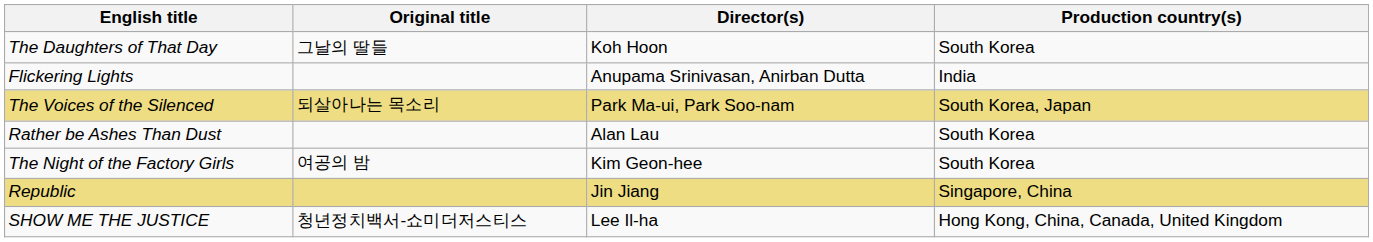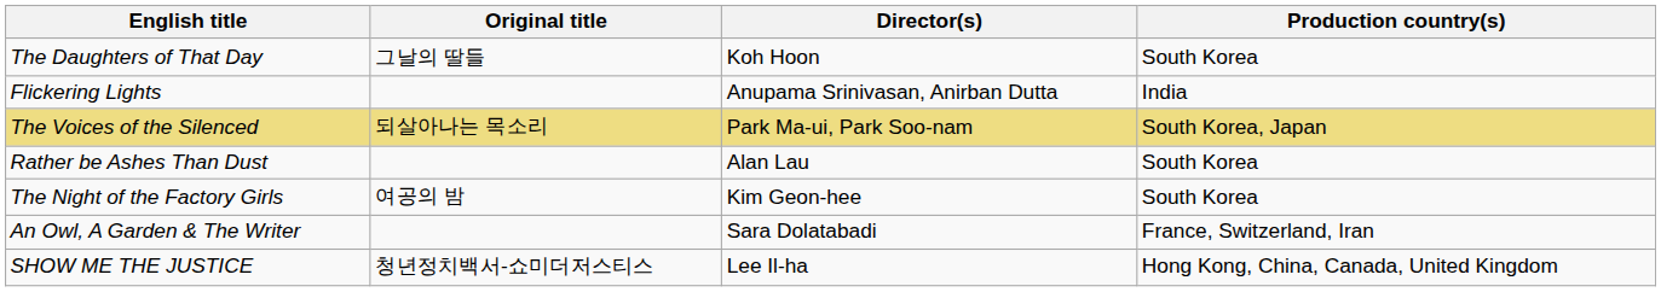 <table class="sortable wikitable" style="width:100%; margin-bottom:4px" cellpadding="5">
 <tr>
 <th scope="col">English title</th>
 <th scope="col">Original title</th>
 <th scope="col">Director(s)</th>
 <th scope="col">Production country(s)</th>
 </tr>
 <tr>
 <td><em>The Daughters of That Day</em></td>
 <td>그날의 딸들</td>
 <td>Koh Hoon</td>
 <td>South Korea</td>
 </tr>
 <tr>
 <td><em>Flickering Lights</em></td>
 <td></td>
 <td>Anupama Srinivasan, Anirban Dutta</td>
 <td>India</td>
 </tr>
 <tr style="background:#eedd82">
 <td><em>The Voices of the Silenced</em></td>
 <td>되살아나는 목소리</td>
 <td>Park Ma-ui, Park Soo-nam</td>
 <td>South Korea, Japan</td>
 </tr>
 <tr>
 <td><em>Rather be Ashes Than Dust</em></td>
 <td></td>
 <td>Alan Lau</td>
 <td>South Korea</td>
 </tr>
 <tr>
 <td><em>The Night of the Factory Girls</em></td>
 <td>여공의 밤</td>
 <td>Kim Geon-hee</td>
 <td>South Korea</td>
 </tr>
-<tr style="background:#eedd82">
-<td><em>Republic</em></td>
+<tr>
+<td><em>An Owl, A Garden & The Writer</em></td>
 <td></td>
-<td>Jin Jiang</td>
-<td>Singapore, China</td>
+<td>Sara Dolatabadi</td>
+<td>France, Switzerland, Iran</td>
 </tr>
 <tr>
 <td><em>SHOW ME THE JUSTICE</em></td>
 <td>청년정치백서-쇼미더저스티스</td>
 <td>Lee Il-ha</td>
 <td>Hong Kong, China, Canada, United Kingdom</td>
 </tr>
 </table>
